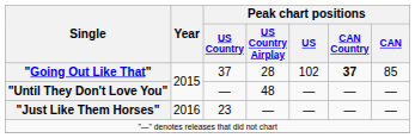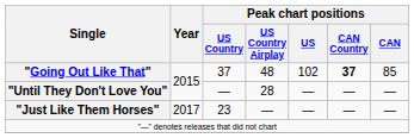 <table class="wikitable plainrowheaders" style="text-align:center;">
 <tr>
 <th rowspan="2">Single</th>
 <th rowspan="2">Year</th>
 <th colspan="5">Peak chart positions</th>
 </tr>
 <tr style="font-size:smaller;">
 <th width="45"><a href='#'>US Country</a></th>
 <th width="45"><a href='#'>US Country Airplay</a></th>
 <th width="45"><a href='#'>US</a></th>
 <th width="45"><a href='#'>CAN Country</a></th>
 <th width="45"><a href='#'>CAN</a></th>
 </tr>
 <tr>
 <th scope = "row">"<a href='#'>Going Out Like That</a>"</th>
 <td rowspan="2">2015</td>
 <td>37</td>
-<td>28</td>
+<td>48</td>
 <td>102</td>
 <td><strong>37</strong></td>
 <td>85</td>
 </tr>
 <tr>
 <th scope = "row">"Until They Don't Love You"</th>
 <td>—</td>
-<td>48</td>
+<td>28</td>
 <td>—</td>
 <td>—</td>
 <td>—</td>
 </tr>
 <tr>
 <th scope = "row">"Just Like Them Horses"</th>
-<td>2016</td>
+<td>2017</td>
 <td>23</td>
 <td>—</td>
 <td>—</td>
 <td>—</td>
 <td>—</td>
 </tr>
 <tr>
 <td colspan="7" style="font-size:8pt">"—" denotes releases that did not chart</td>
 </tr>
 <tr>
 </tr>
 </table>
